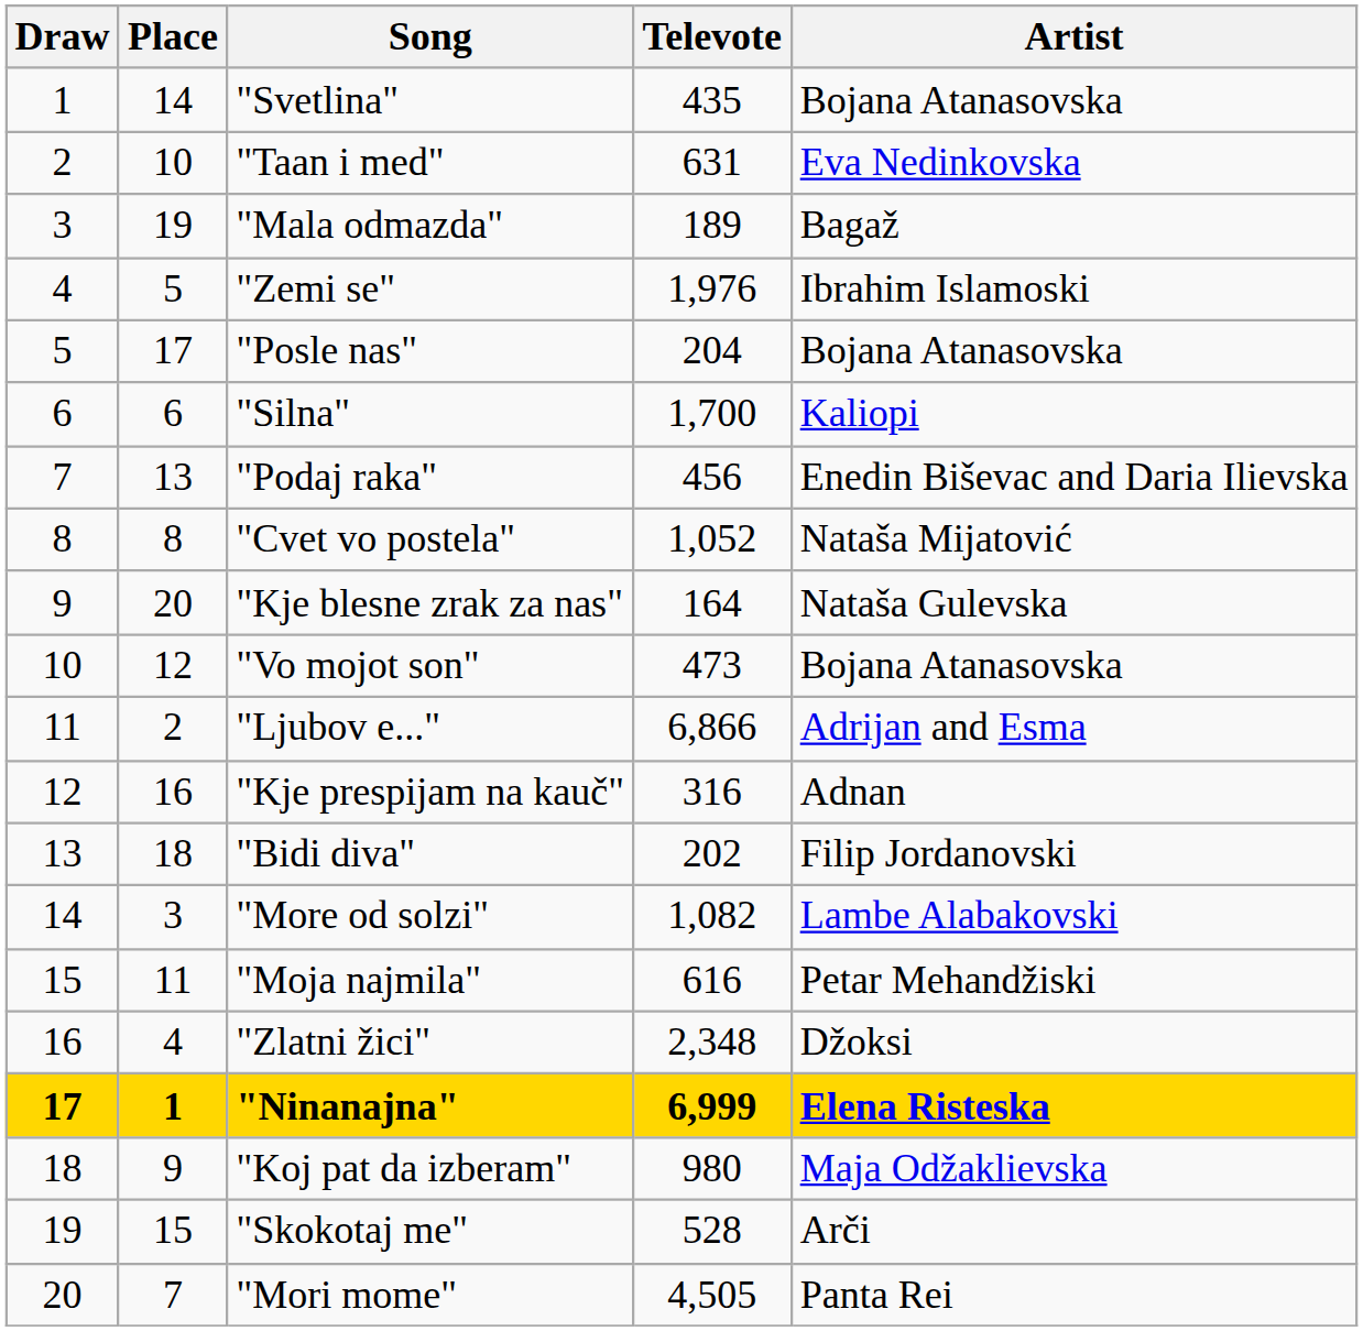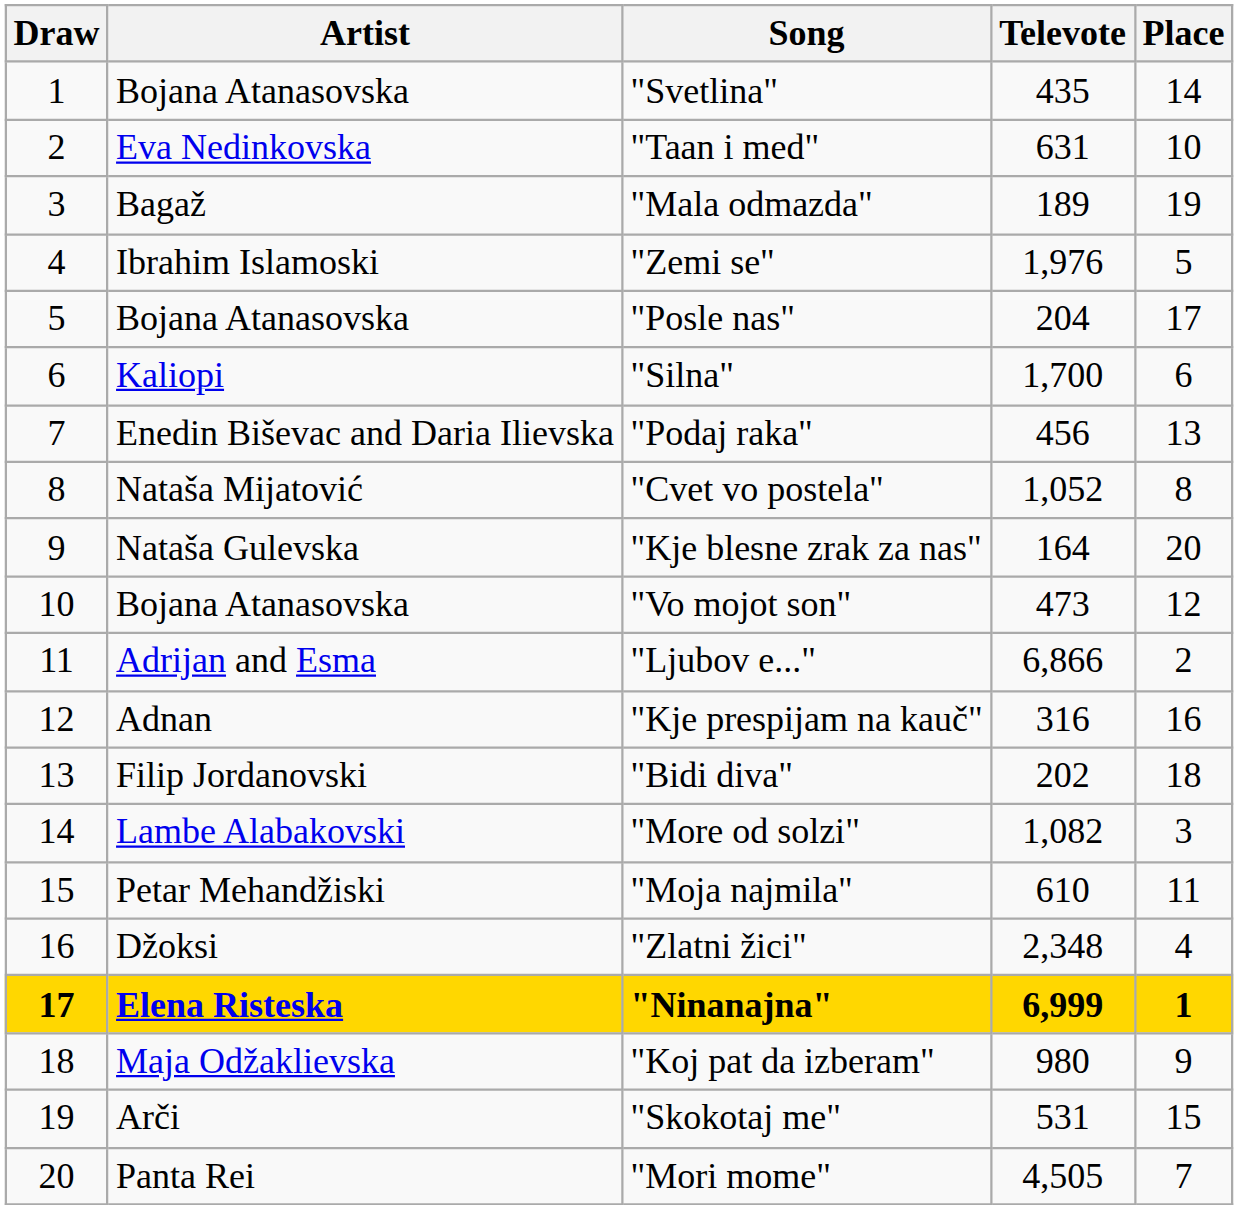 <table class="sortable wikitable" style="margin: 1em auto 1em auto; text-align:center;">
 <tr>
 <th>Draw</th>
-<th>Place</th>
+<th>Artist</th>
 <th>Song</th>
 <th>Televote</th>
-<th>Artist</th>
+<th>Place</th>
 </tr>
 <tr>
 <td>1</td>
-<td>14</td>
+<td align="left">Bojana Atanasovska</td>
 <td align="left">"Svetlina"</td>
 <td>435</td>
-<td align="left">Bojana Atanasovska</td>
+<td>14</td>
 </tr>
 <tr>
 <td>2</td>
-<td>10</td>
+<td align="left"><a href='#'>Eva Nedinkovska</a></td>
 <td align="left">"Taan i med"</td>
 <td>631</td>
-<td align="left"><a href='#'>Eva Nedinkovska</a></td>
+<td>10</td>
 </tr>
 <tr>
 <td>3</td>
-<td>19</td>
+<td align="left">Bagaž</td>
 <td align="left">"Mala odmazda"</td>
 <td>189</td>
-<td align="left">Bagaž</td>
+<td>19</td>
 </tr>
 <tr>
 <td>4</td>
-<td>5</td>
+<td align="left">Ibrahim Islamoski</td>
 <td align="left">"Zemi se"</td>
 <td>1,976</td>
-<td align="left">Ibrahim Islamoski</td>
+<td>5</td>
 </tr>
 <tr>
 <td>5</td>
-<td>17</td>
+<td align="left">Bojana Atanasovska</td>
 <td align="left">"Posle nas"</td>
 <td>204</td>
-<td align="left">Bojana Atanasovska</td>
+<td>17</td>
 </tr>
 <tr>
 <td>6</td>
-<td>6</td>
+<td align="left"><a href='#'>Kaliopi</a></td>
 <td align="left">"Silna"</td>
 <td>1,700</td>
-<td align="left"><a href='#'>Kaliopi</a></td>
+<td>6</td>
 </tr>
 <tr>
 <td>7</td>
-<td>13</td>
+<td align="left">Enedin Biševac and Daria Ilievska</td>
 <td align="left">"Podaj raka"</td>
 <td>456</td>
-<td align="left">Enedin Biševac and Daria Ilievska</td>
+<td>13</td>
 </tr>
 <tr>
 <td>8</td>
-<td>8</td>
+<td align="left">Nataša Mijatović</td>
 <td align="left">"Cvet vo postela"</td>
 <td>1,052</td>
-<td align="left">Nataša Mijatović</td>
+<td>8</td>
 </tr>
 <tr>
 <td>9</td>
-<td>20</td>
+<td align="left">Nataša Gulevska</td>
 <td align="left">"Kje blesne zrak za nas"</td>
 <td>164</td>
-<td align="left">Nataša Gulevska</td>
+<td>20</td>
 </tr>
 <tr>
 <td>10</td>
-<td>12</td>
+<td align="left">Bojana Atanasovska</td>
 <td align="left">"Vo mojot son"</td>
 <td>473</td>
-<td align="left">Bojana Atanasovska</td>
+<td>12</td>
 </tr>
 <tr>
 <td>11</td>
-<td>2</td>
+<td align="left"><a href='#'>Adrijan</a> and <a href='#'>Esma</a></td>
 <td align="left">"Ljubov e..."</td>
 <td>6,866</td>
-<td align="left"><a href='#'>Adrijan</a> and <a href='#'>Esma</a></td>
+<td>2</td>
 </tr>
 <tr>
 <td>12</td>
-<td>16</td>
+<td align="left">Adnan</td>
 <td align="left">"Kje prespijam na kauč"</td>
 <td>316</td>
-<td align="left">Adnan</td>
+<td>16</td>
 </tr>
 <tr>
 <td>13</td>
-<td>18</td>
+<td align="left">Filip Jordanovski</td>
 <td align="left">"Bidi diva"</td>
 <td>202</td>
-<td align="left">Filip Jordanovski</td>
+<td>18</td>
 </tr>
 <tr>
 <td>14</td>
-<td>3</td>
+<td align="left"><a href='#'>Lambe Alabakovski</a></td>
 <td align="left">"More od solzi"</td>
 <td>1,082</td>
-<td align="left"><a href='#'>Lambe Alabakovski</a></td>
+<td>3</td>
 </tr>
 <tr>
 <td>15</td>
+<td align="left">Petar Mehandžiski</td>
+<td align="left">"Moja najmila"</td>
+<td>610</td>
 <td>11</td>
-<td align="left">"Moja najmila"</td>
-<td>616</td>
-<td align="left">Petar Mehandžiski</td>
 </tr>
 <tr>
 <td>16</td>
-<td>4</td>
+<td align="left">Džoksi</td>
 <td align="left">"Zlatni žici"</td>
 <td>2,348</td>
-<td align="left">Džoksi</td>
+<td>4</td>
 </tr>
 <tr style="font-weight:bold; background:gold;">
 <td>17</td>
-<td>1</td>
+<td align="left"><a href='#'>Elena Risteska</a></td>
 <td align="left">"Ninanajna"</td>
 <td>6,999</td>
-<td align="left"><a href='#'>Elena Risteska</a></td>
+<td>1</td>
 </tr>
 <tr>
 <td>18</td>
-<td>9</td>
+<td align="left"><a href='#'>Maja Odžaklievska</a></td>
 <td align="left">"Koj pat da izberam"</td>
 <td>980</td>
-<td align="left"><a href='#'>Maja Odžaklievska</a></td>
+<td>9</td>
 </tr>
 <tr>
 <td>19</td>
+<td align="left">Arči</td>
+<td align="left">"Skokotaj me"</td>
+<td>531</td>
 <td>15</td>
-<td align="left">"Skokotaj me"</td>
-<td>528</td>
-<td align="left">Arči</td>
 </tr>
 <tr>
 <td>20</td>
-<td>7</td>
+<td align="left">Panta Rei</td>
 <td align="left">"Mori mome"</td>
 <td>4,505</td>
-<td align="left">Panta Rei</td>
+<td>7</td>
 </tr>
 </table>
